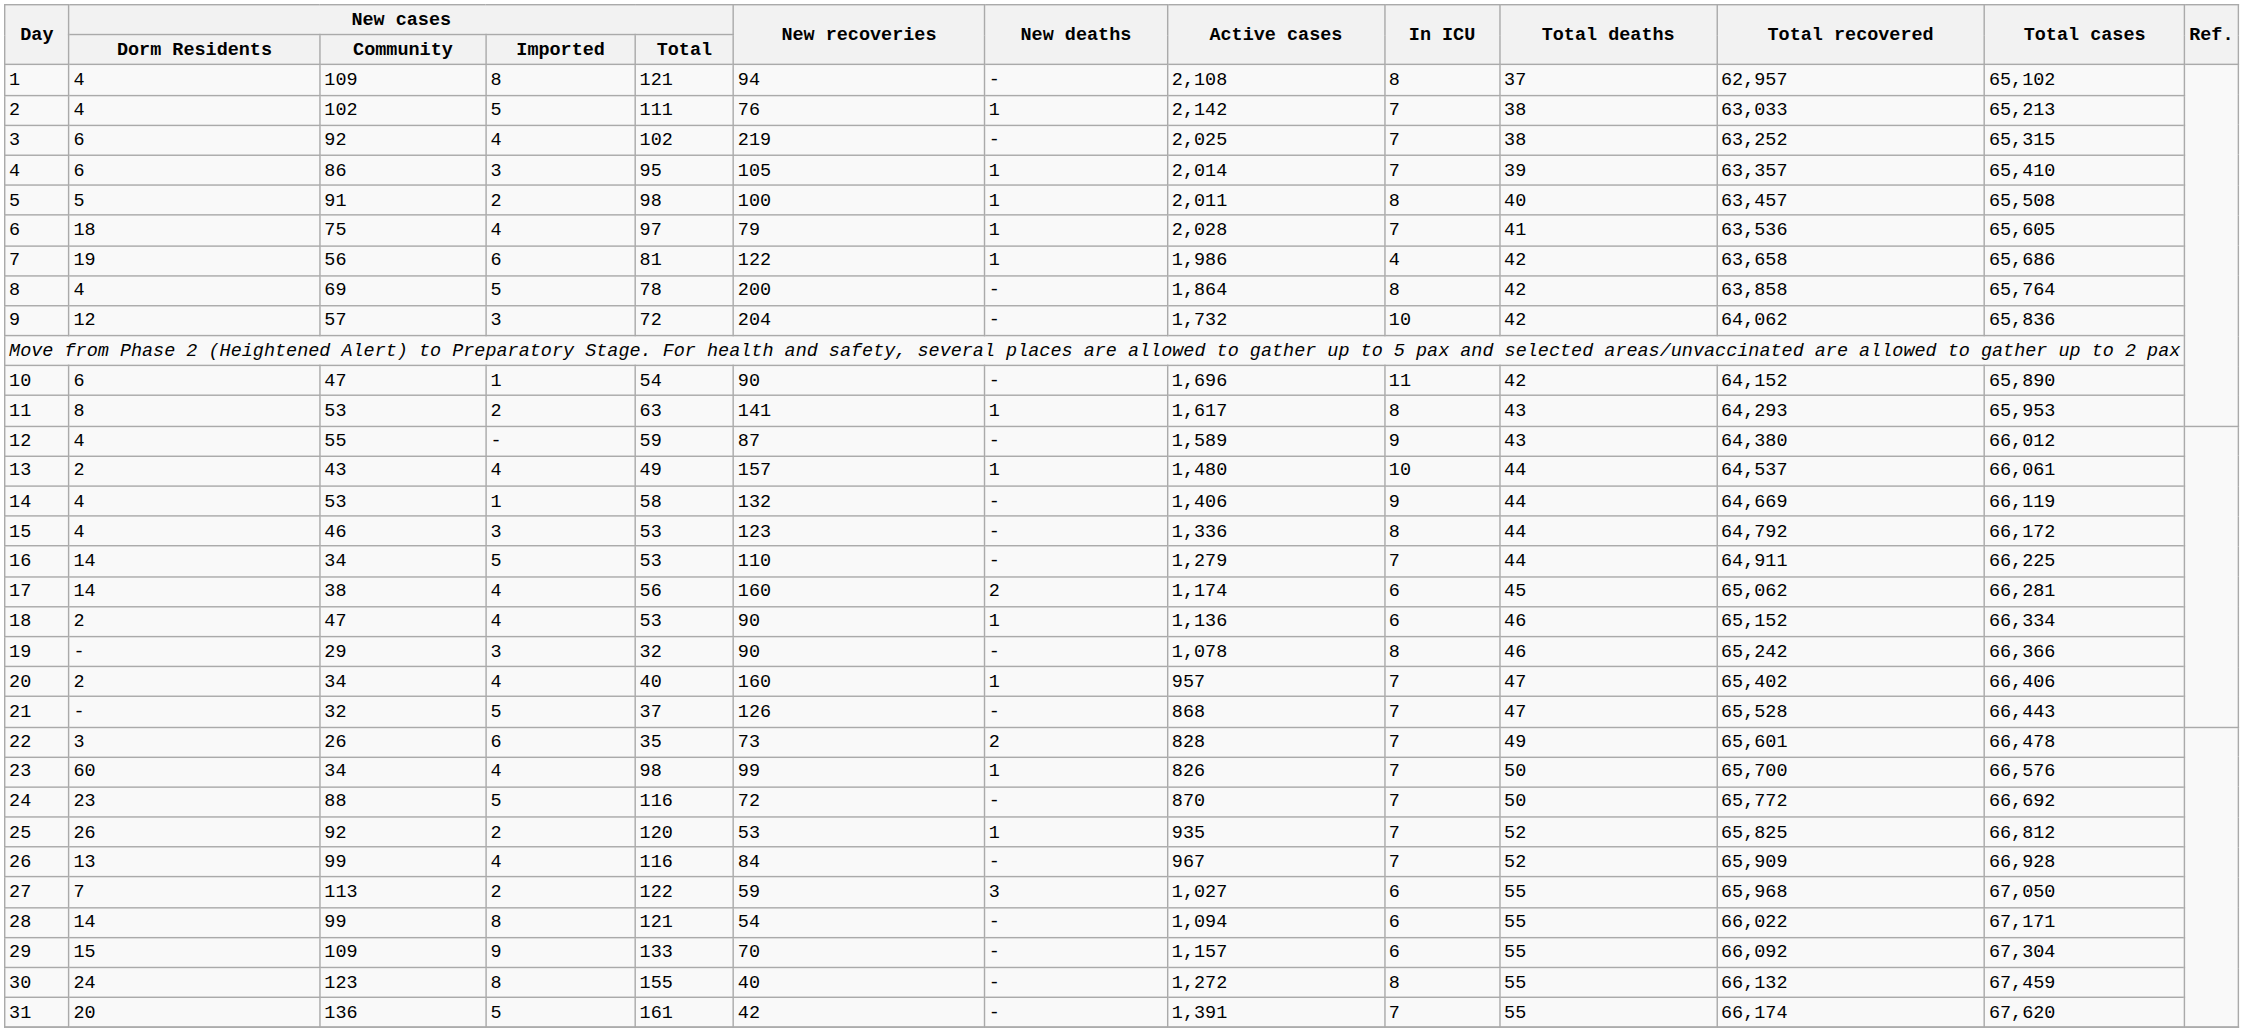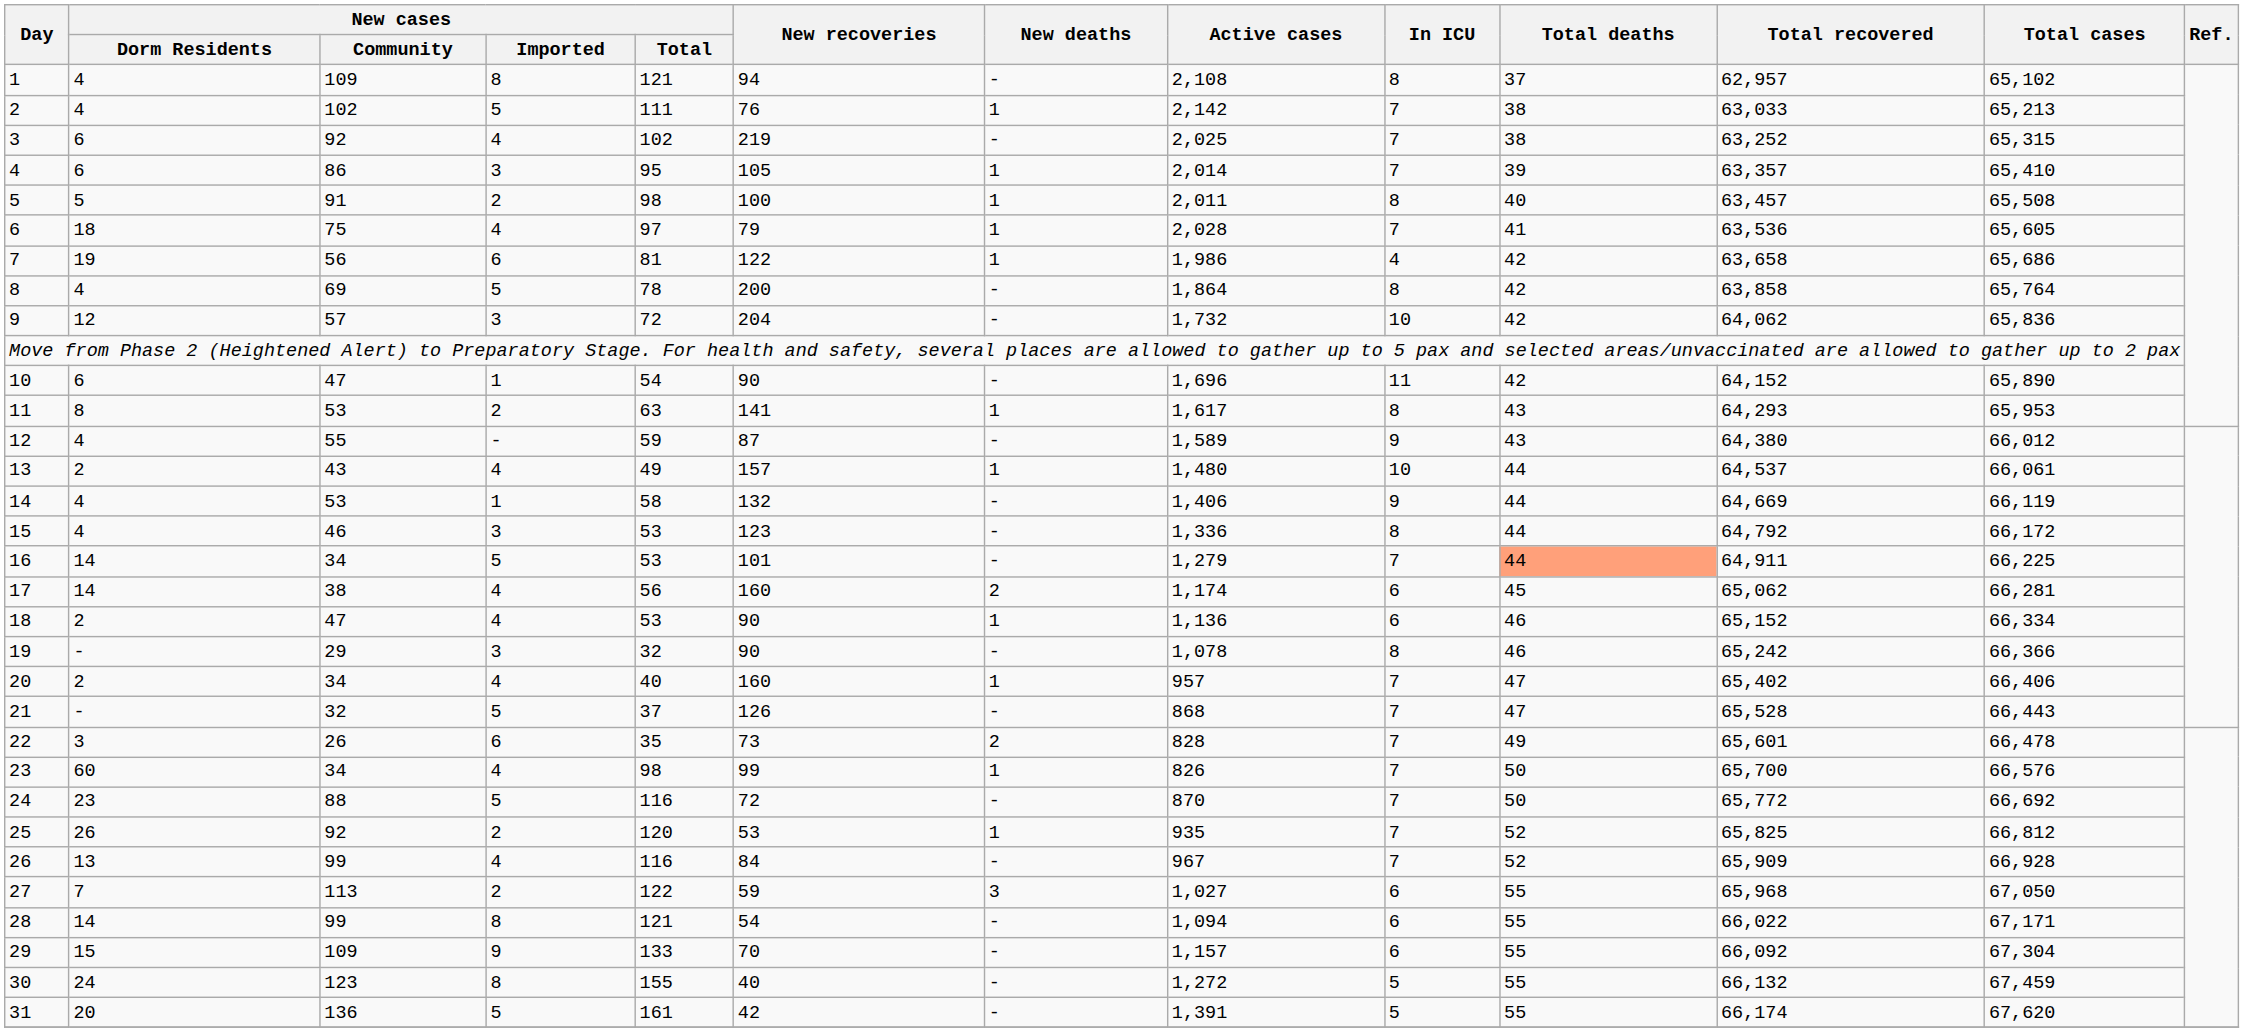 <table class="wikitable">
 <tr>
 <th rowspan="2">Day</th>
 <th colspan="4">New cases</th>
 <th rowspan="2">New recoveries</th>
 <th rowspan="2">New deaths</th>
 <th rowspan="2">Active cases</th>
 <th rowspan="2">In ICU</th>
 <th rowspan="2">Total deaths</th>
 <th rowspan="2">Total recovered</th>
 <th rowspan="2">Total cases</th>
 <th rowspan="2">Ref.</th>
 </tr>
 <tr>
 <th>Dorm Residents</th>
 <th>Community</th>
 <th>Imported</th>
 <th>Total</th>
 </tr>
 <tr>
 <td>1</td>
 <td>4</td>
 <td>109</td>
 <td>8</td>
 <td>121</td>
 <td>94</td>
 <td>-</td>
 <td>2,108</td>
 <td>8</td>
 <td>37</td>
 <td>62,957</td>
 <td>65,102</td>
 <td rowspan="12"></td>
 </tr>
 <tr>
 <td>2</td>
 <td>4</td>
 <td>102</td>
 <td>5</td>
 <td>111</td>
 <td>76</td>
 <td>1</td>
 <td>2,142</td>
 <td>7</td>
 <td>38</td>
 <td>63,033</td>
 <td>65,213</td>
 </tr>
 <tr>
 <td>3</td>
 <td>6</td>
 <td>92</td>
 <td>4</td>
 <td>102</td>
 <td>219</td>
 <td>-</td>
 <td>2,025</td>
 <td>7</td>
 <td>38</td>
 <td>63,252</td>
 <td>65,315</td>
 </tr>
 <tr>
 <td>4</td>
 <td>6</td>
 <td>86</td>
 <td>3</td>
 <td>95</td>
 <td>105</td>
 <td>1</td>
 <td>2,014</td>
 <td>7</td>
 <td>39</td>
 <td>63,357</td>
 <td>65,410</td>
 </tr>
 <tr>
 <td>5</td>
 <td>5</td>
 <td>91</td>
 <td>2</td>
 <td>98</td>
 <td>100</td>
 <td>1</td>
 <td>2,011</td>
 <td>8</td>
 <td>40</td>
 <td>63,457</td>
 <td>65,508</td>
 </tr>
 <tr>
 <td>6</td>
 <td>18</td>
 <td>75</td>
 <td>4</td>
 <td>97</td>
 <td>79</td>
 <td>1</td>
 <td>2,028</td>
 <td>7</td>
 <td>41</td>
 <td>63,536</td>
 <td>65,605</td>
 </tr>
 <tr>
 <td>7</td>
 <td>19</td>
 <td>56</td>
 <td>6</td>
 <td>81</td>
 <td>122</td>
 <td>1</td>
 <td>1,986</td>
 <td>4</td>
 <td>42</td>
 <td>63,658</td>
 <td>65,686</td>
 </tr>
 <tr>
 <td>8</td>
 <td>4</td>
 <td>69</td>
 <td>5</td>
 <td>78</td>
 <td>200</td>
 <td>-</td>
 <td>1,864</td>
 <td>8</td>
 <td>42</td>
 <td>63,858</td>
 <td>65,764</td>
 </tr>
 <tr>
 <td>9</td>
 <td>12</td>
 <td>57</td>
 <td>3</td>
 <td>72</td>
 <td>204</td>
 <td>-</td>
 <td>1,732</td>
 <td>10</td>
 <td>42</td>
 <td>64,062</td>
 <td>65,836</td>
 </tr>
 <tr>
 <td colspan="12" align="center"><em>Move from Phase 2 (Heightened Alert) to Preparatory Stage. For health and safety, several places are allowed to gather up to 5 pax and selected areas/unvaccinated are allowed to gather up to 2 pax</em></td>
 </tr>
 <tr>
 <td>10</td>
 <td>6</td>
 <td>47</td>
 <td>1</td>
 <td>54</td>
 <td>90</td>
 <td>-</td>
 <td>1,696</td>
 <td>11</td>
 <td>42</td>
 <td>64,152</td>
 <td>65,890</td>
 </tr>
 <tr>
 <td>11</td>
 <td>8</td>
 <td>53</td>
 <td>2</td>
 <td>63</td>
 <td>141</td>
 <td>1</td>
 <td>1,617</td>
 <td>8</td>
 <td>43</td>
 <td>64,293</td>
 <td>65,953</td>
 </tr>
 <tr>
 <td>12</td>
 <td>4</td>
 <td>55</td>
 <td>-</td>
 <td>59</td>
 <td>87</td>
 <td>-</td>
 <td>1,589</td>
 <td>9</td>
 <td>43</td>
 <td>64,380</td>
 <td>66,012</td>
 <td rowspan="10"></td>
 </tr>
 <tr>
 <td>13</td>
 <td>2</td>
 <td>43</td>
 <td>4</td>
 <td>49</td>
 <td>157</td>
 <td>1</td>
 <td>1,480</td>
 <td>10</td>
 <td>44</td>
 <td>64,537</td>
 <td>66,061</td>
 </tr>
 <tr>
 <td>14</td>
 <td>4</td>
 <td>53</td>
 <td>1</td>
 <td>58</td>
 <td>132</td>
 <td>-</td>
 <td>1,406</td>
 <td>9</td>
 <td>44</td>
 <td>64,669</td>
 <td>66,119</td>
 </tr>
 <tr>
 <td>15</td>
 <td>4</td>
 <td>46</td>
 <td>3</td>
 <td>53</td>
 <td>123</td>
 <td>-</td>
 <td>1,336</td>
 <td>8</td>
 <td>44</td>
 <td>64,792</td>
 <td>66,172</td>
 </tr>
 <tr>
 <td>16</td>
 <td>14</td>
 <td>34</td>
 <td>5</td>
 <td>53</td>
-<td>110</td>
+<td>101</td>
 <td>-</td>
 <td>1,279</td>
 <td>7</td>
-<td>44</td>
+<td style="background: lightsalmon;">44</td>
 <td>64,911</td>
 <td>66,225</td>
 </tr>
 <tr>
 <td>17</td>
 <td>14</td>
 <td>38</td>
 <td>4</td>
 <td>56</td>
 <td>160</td>
 <td>2</td>
 <td>1,174</td>
 <td>6</td>
 <td>45</td>
 <td>65,062</td>
 <td>66,281</td>
 </tr>
 <tr>
 <td>18</td>
 <td>2</td>
 <td>47</td>
 <td>4</td>
 <td>53</td>
 <td>90</td>
 <td>1</td>
 <td>1,136</td>
 <td>6</td>
 <td>46</td>
 <td>65,152</td>
 <td>66,334</td>
 </tr>
 <tr>
 <td>19</td>
 <td>-</td>
 <td>29</td>
 <td>3</td>
 <td>32</td>
 <td>90</td>
 <td>-</td>
 <td>1,078</td>
 <td>8</td>
 <td>46</td>
 <td>65,242</td>
 <td>66,366</td>
 </tr>
 <tr>
 <td>20</td>
 <td>2</td>
 <td>34</td>
 <td>4</td>
 <td>40</td>
 <td>160</td>
 <td>1</td>
 <td>957</td>
 <td>7</td>
 <td>47</td>
 <td>65,402</td>
 <td>66,406</td>
 </tr>
 <tr>
 <td>21</td>
 <td>-</td>
 <td>32</td>
 <td>5</td>
 <td>37</td>
 <td>126</td>
 <td>-</td>
 <td>868</td>
 <td>7</td>
 <td>47</td>
 <td>65,528</td>
 <td>66,443</td>
 </tr>
 <tr>
 <td>22</td>
 <td>3</td>
 <td>26</td>
 <td>6</td>
 <td>35</td>
 <td>73</td>
 <td>2</td>
 <td>828</td>
 <td>7</td>
 <td>49</td>
 <td>65,601</td>
 <td>66,478</td>
 <td rowspan="10"></td>
 </tr>
 <tr>
 <td>23</td>
 <td>60</td>
 <td>34</td>
 <td>4</td>
 <td>98</td>
 <td>99</td>
 <td>1</td>
 <td>826</td>
 <td>7</td>
 <td>50</td>
 <td>65,700</td>
 <td>66,576</td>
 </tr>
 <tr>
 <td>24</td>
 <td>23</td>
 <td>88</td>
 <td>5</td>
 <td>116</td>
 <td>72</td>
 <td>-</td>
 <td>870</td>
 <td>7</td>
 <td>50</td>
 <td>65,772</td>
 <td>66,692</td>
 </tr>
 <tr>
 <td>25</td>
 <td>26</td>
 <td>92</td>
 <td>2</td>
 <td>120</td>
 <td>53</td>
 <td>1</td>
 <td>935</td>
 <td>7</td>
 <td>52</td>
 <td>65,825</td>
 <td>66,812</td>
 </tr>
 <tr>
 <td>26</td>
 <td>13</td>
 <td>99</td>
 <td>4</td>
 <td>116</td>
 <td>84</td>
 <td>-</td>
 <td>967</td>
 <td>7</td>
 <td>52</td>
 <td>65,909</td>
 <td>66,928</td>
 </tr>
 <tr>
 <td>27</td>
 <td>7</td>
 <td>113</td>
 <td>2</td>
 <td>122</td>
 <td>59</td>
 <td>3</td>
 <td>1,027</td>
 <td>6</td>
 <td>55</td>
 <td>65,968</td>
 <td>67,050</td>
 </tr>
 <tr>
 <td>28</td>
 <td>14</td>
 <td>99</td>
 <td>8</td>
 <td>121</td>
 <td>54</td>
 <td>-</td>
 <td>1,094</td>
 <td>6</td>
 <td>55</td>
 <td>66,022</td>
 <td>67,171</td>
 </tr>
 <tr>
 <td>29</td>
 <td>15</td>
 <td>109</td>
 <td>9</td>
 <td>133</td>
 <td>70</td>
 <td>-</td>
 <td>1,157</td>
 <td>6</td>
 <td>55</td>
 <td>66,092</td>
 <td>67,304</td>
 </tr>
 <tr>
 <td>30</td>
 <td>24</td>
 <td>123</td>
 <td>8</td>
 <td>155</td>
 <td>40</td>
 <td>-</td>
 <td>1,272</td>
-<td>8</td>
+<td>5</td>
 <td>55</td>
 <td>66,132</td>
 <td>67,459</td>
 </tr>
 <tr>
 <td>31</td>
 <td>20</td>
 <td>136</td>
 <td>5</td>
 <td>161</td>
 <td>42</td>
 <td>-</td>
 <td>1,391</td>
-<td>7</td>
+<td>5</td>
 <td>55</td>
 <td>66,174</td>
 <td>67,620</td>
 </tr>
 <tr>
 </tr>
 </table>
